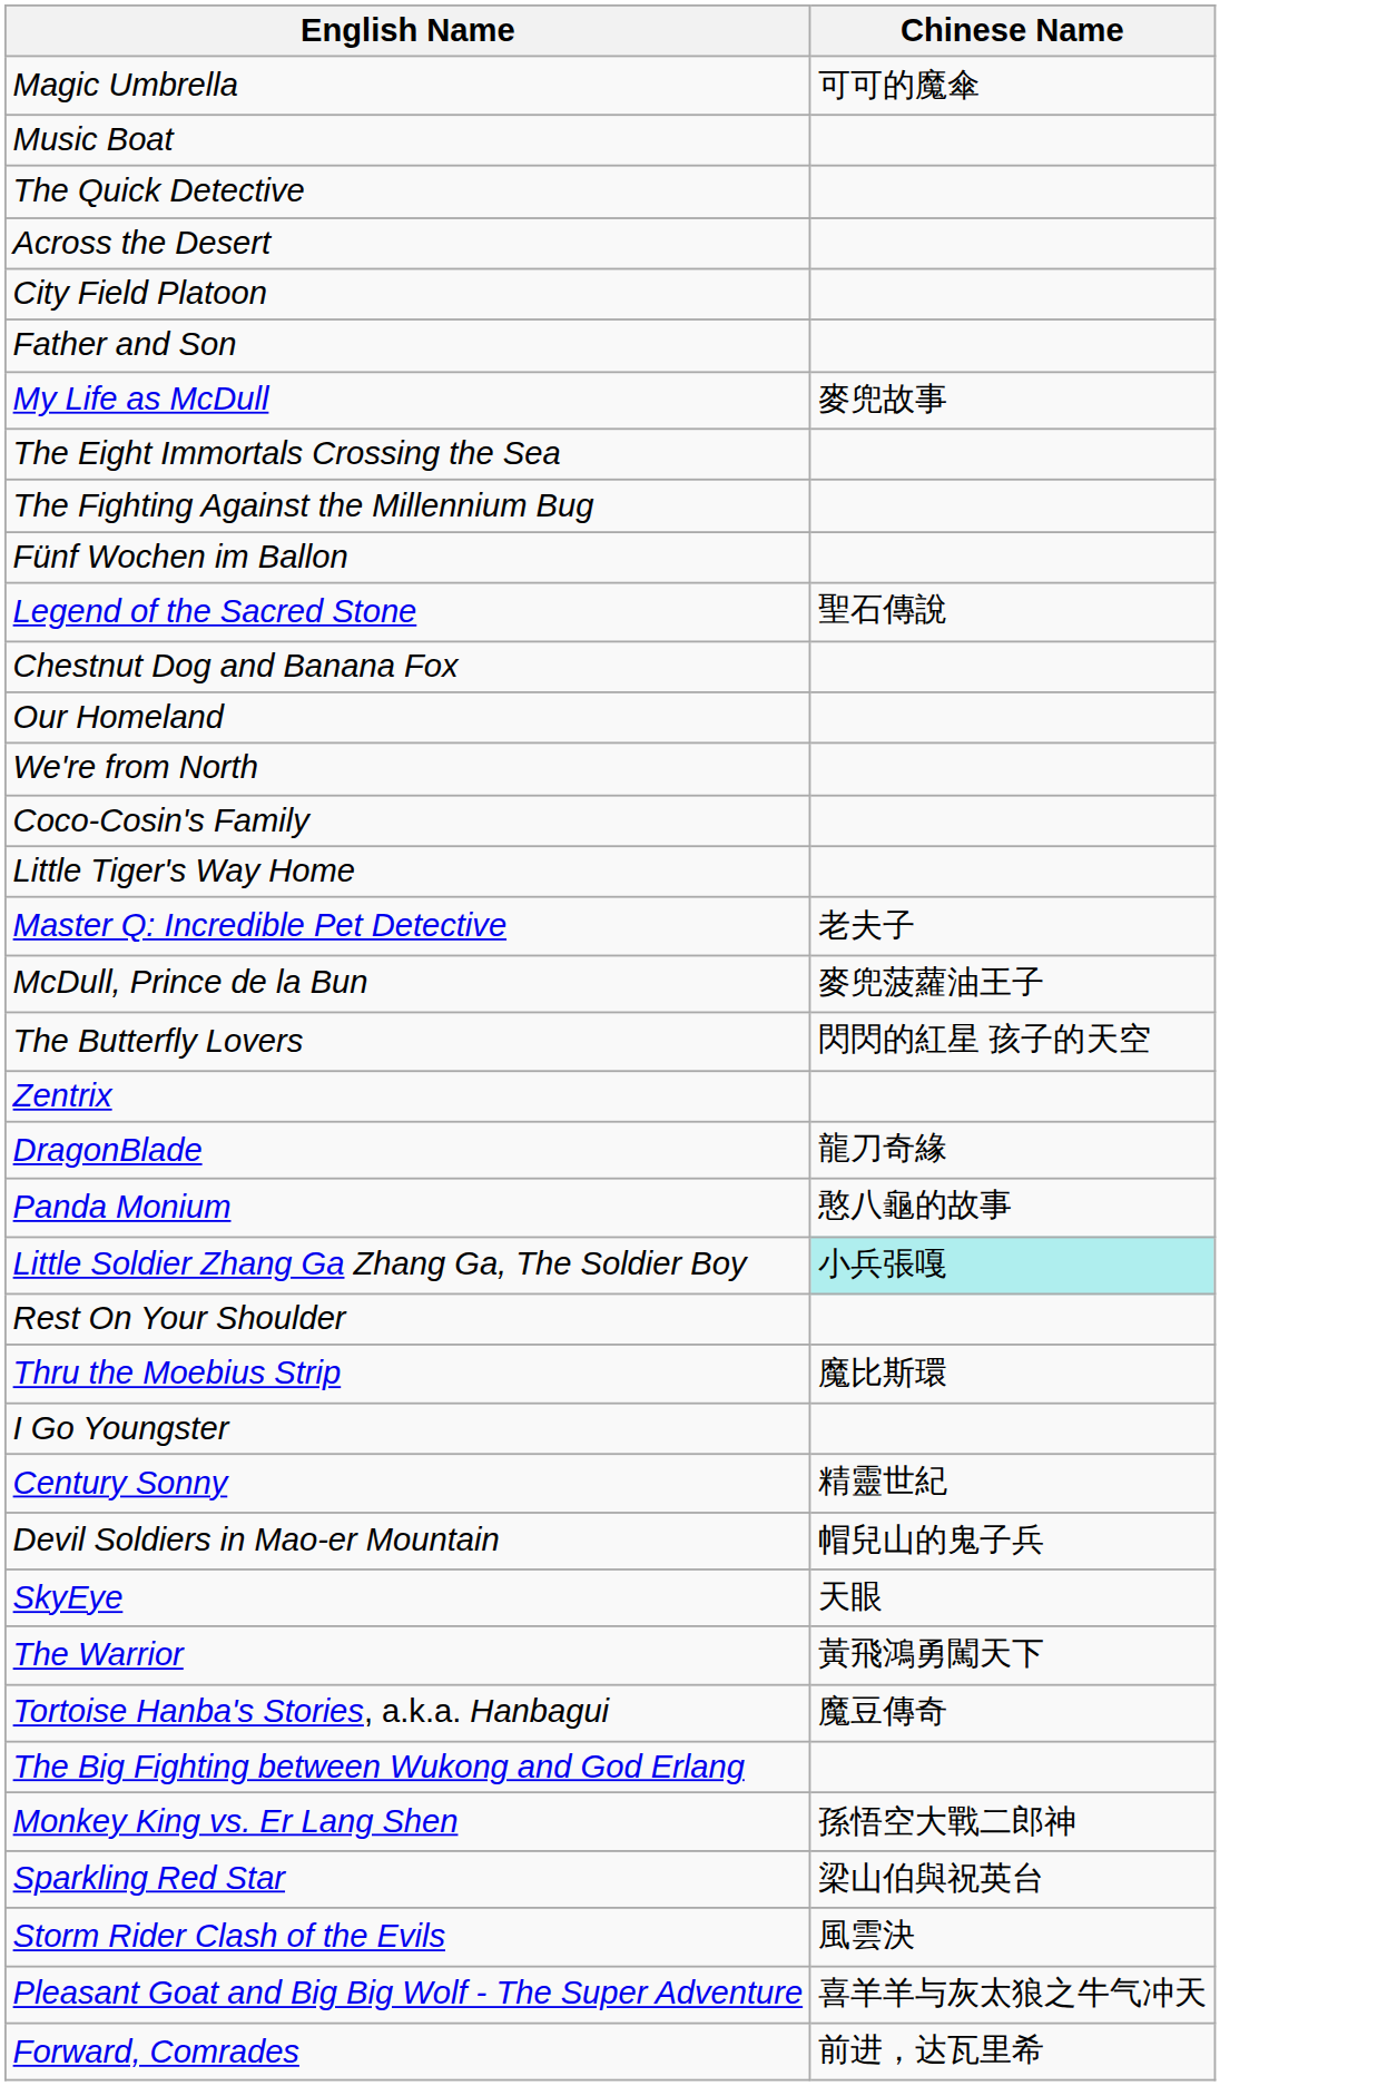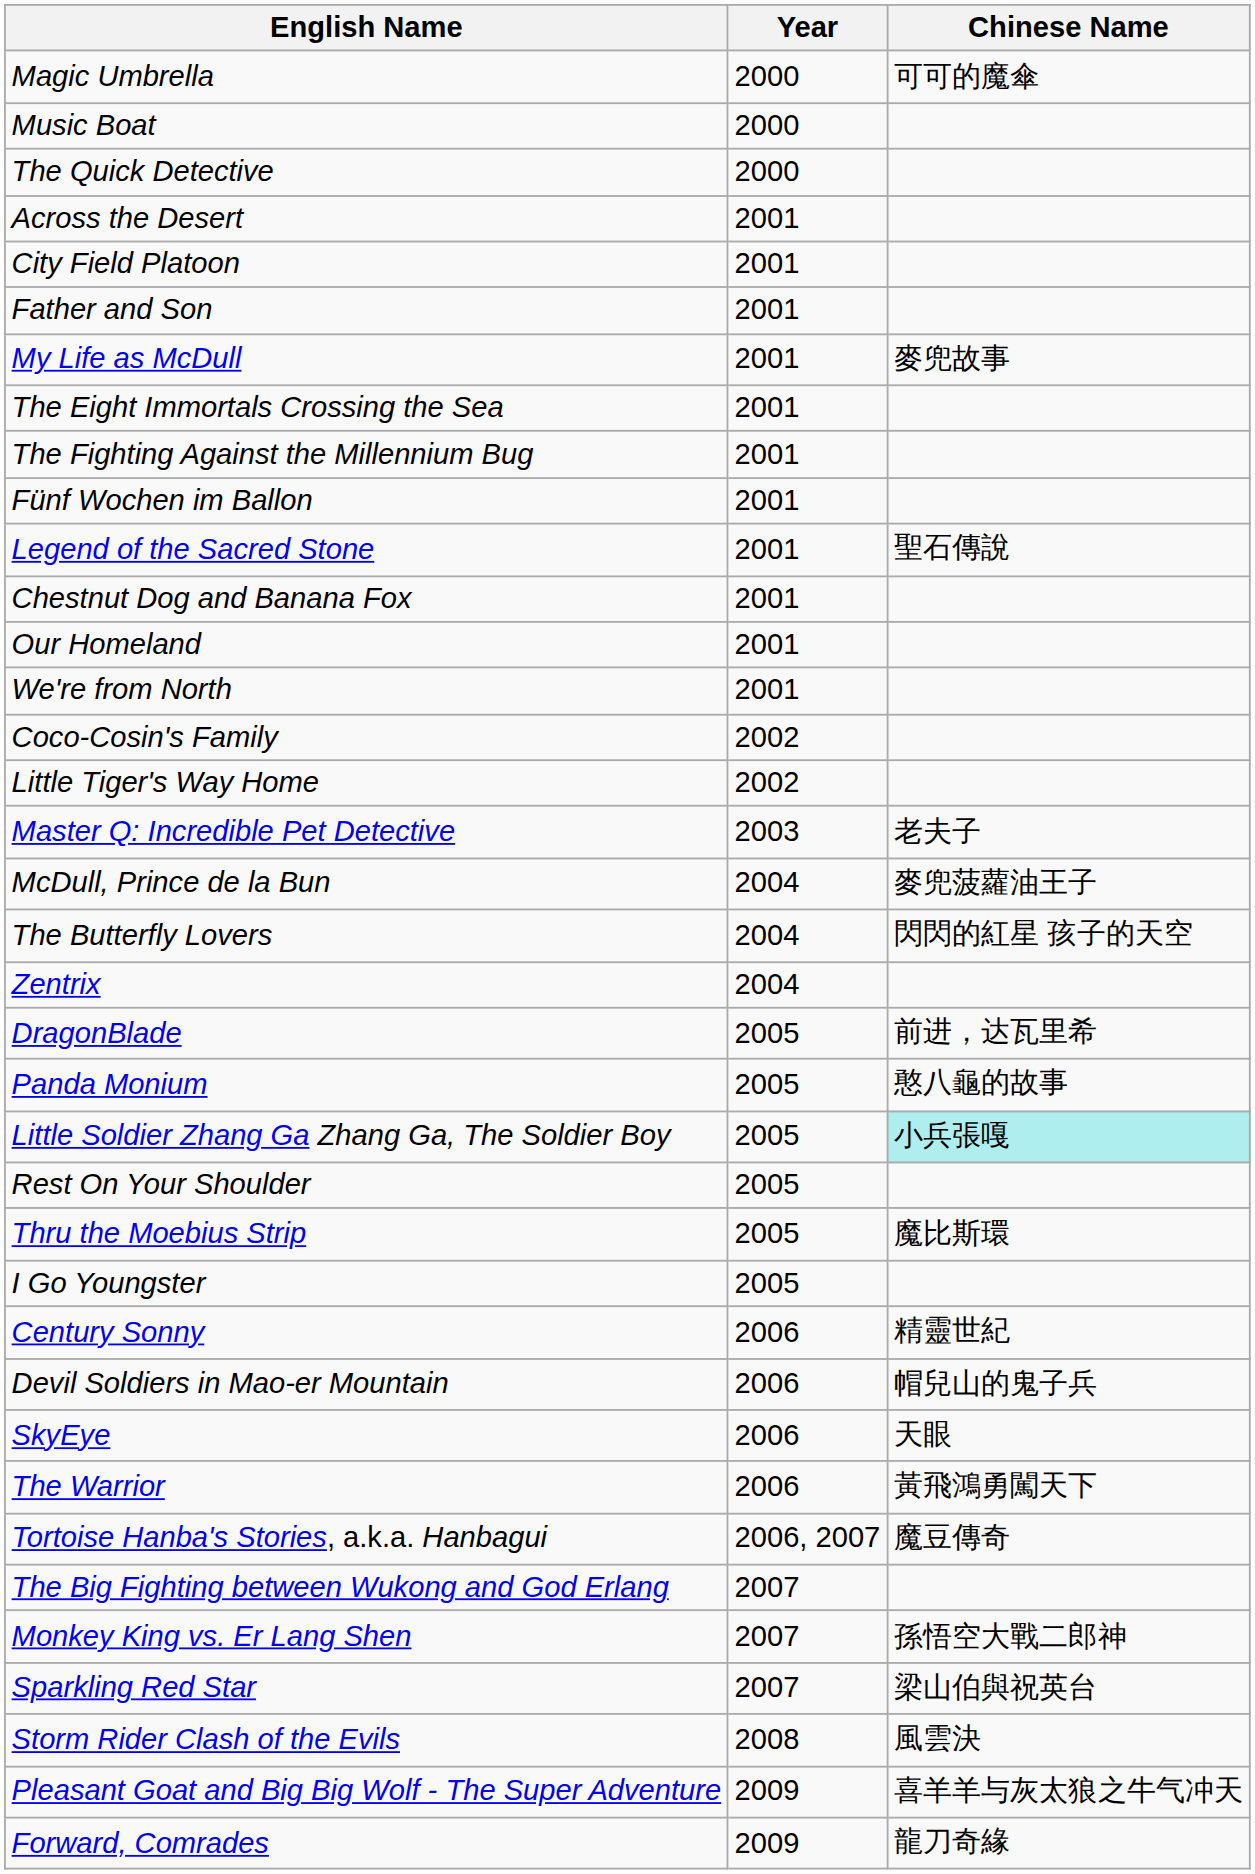 <table class="wikitable sortable">
 <tr>
 <th>English Name</th>
+<th>Year</th>
 <th>Chinese Name</th>
 </tr>
 <tr>
 <td><em>Magic Umbrella</em></td>
+<td>2000</td>
 <td>可可的魔傘</td>
 </tr>
 <tr>
 <td><em>Music Boat</em></td>
+<td>2000</td>
 <td></td>
 </tr>
 <tr>
 <td><em>The Quick Detective</em></td>
+<td>2000</td>
 <td></td>
 </tr>
 <tr>
 <td><em>Across the Desert</em></td>
+<td>2001</td>
 <td></td>
 </tr>
 <tr>
 <td><em>City Field Platoon</em></td>
+<td>2001</td>
 <td></td>
 </tr>
 <tr>
 <td><em>Father and Son</em></td>
+<td>2001</td>
 <td></td>
 </tr>
 <tr>
 <td><em><a href='#'>My Life as McDull</a></em></td>
+<td>2001</td>
 <td>麥兜故事</td>
 </tr>
 <tr>
 <td><em>The Eight Immortals Crossing the Sea</em></td>
+<td>2001</td>
 <td></td>
 </tr>
 <tr>
 <td><em>The Fighting Against the Millennium Bug</em></td>
+<td>2001</td>
 <td></td>
 </tr>
 <tr>
 <td><em>Fünf Wochen im Ballon</em></td>
+<td>2001</td>
 <td></td>
 </tr>
 <tr>
 <td><em><a href='#'>Legend of the Sacred Stone</a></em></td>
+<td>2001</td>
 <td>聖石傳說</td>
 </tr>
 <tr>
 <td><em>Chestnut Dog and Banana Fox</em></td>
+<td>2001</td>
 <td></td>
 </tr>
 <tr>
 <td><em>Our Homeland</em></td>
+<td>2001</td>
 <td></td>
 </tr>
 <tr>
 <td><em>We're from North</em></td>
+<td>2001</td>
 <td></td>
 </tr>
 <tr>
 <td><em>Coco-Cosin's Family</em></td>
+<td>2002</td>
 <td></td>
 </tr>
 <tr>
 <td><em>Little Tiger's Way Home</em></td>
+<td>2002</td>
 <td></td>
 </tr>
 <tr>
 <td><em><a href='#'>Master Q: Incredible Pet Detective</a></em></td>
+<td>2003</td>
 <td>老夫子</td>
 </tr>
 <tr>
 <td><em>McDull, Prince de la Bun</em></td>
+<td>2004</td>
 <td>麥兜菠蘿油王子</td>
 </tr>
 <tr>
 <td><em>The Butterfly Lovers</em></td>
+<td>2004</td>
 <td>閃閃的紅星 孩子的天空</td>
 </tr>
 <tr>
 <td><em><a href='#'>Zentrix</a></em></td>
+<td>2004</td>
 <td></td>
 </tr>
 <tr>
 <td><em><a href='#'>DragonBlade</a></em></td>
-<td>龍刀奇緣</td>
+<td>2005</td>
+<td>前进，达瓦里希</td>
 </tr>
 <tr>
 <td><em><a href='#'>Panda Monium</a></em></td>
+<td>2005</td>
 <td>憨八龜的故事</td>
 </tr>
 <tr>
 <td><em><a href='#'>Little Soldier Zhang Ga</a></em> <em>Zhang Ga, The Soldier Boy</em></td>
+<td>2005</td>
 <td style="background: paleturquoise;">小兵張嘎</td>
 </tr>
 <tr>
 <td><em>Rest On Your Shoulder</em></td>
+<td>2005</td>
 <td></td>
 </tr>
 <tr>
 <td><em><a href='#'>Thru the Moebius Strip</a></em></td>
+<td>2005</td>
 <td>魔比斯環</td>
 </tr>
 <tr>
 <td><em>I Go Youngster</em></td>
+<td>2005</td>
 <td></td>
 </tr>
 <tr>
 <td><em><a href='#'>Century Sonny</a></em></td>
+<td>2006</td>
 <td>精靈世紀</td>
 </tr>
 <tr>
 <td><em>Devil Soldiers in Mao-er Mountain</em></td>
+<td>2006</td>
 <td>帽兒山的鬼子兵</td>
 </tr>
 <tr>
 <td><em><a href='#'>SkyEye</a></em></td>
+<td>2006</td>
 <td>天眼</td>
 </tr>
 <tr>
 <td><em><a href='#'>The Warrior</a></em></td>
+<td>2006</td>
 <td>黃飛鴻勇闖天下</td>
 </tr>
 <tr>
 <td><em><a href='#'>Tortoise Hanba's Stories</a></em>, a.k.a. <em>Hanbagui</em></td>
+<td>2006, 2007</td>
 <td>魔豆傳奇</td>
 </tr>
 <tr>
 <td><em><a href='#'>The Big Fighting between Wukong and God Erlang</a></em></td>
+<td>2007</td>
 <td></td>
 </tr>
 <tr>
 <td><em><a href='#'>Monkey King vs. Er Lang Shen</a></em></td>
+<td>2007</td>
 <td>孫悟空大戰二郎神</td>
 </tr>
 <tr>
 <td><em><a href='#'>Sparkling Red Star</a></em></td>
+<td>2007</td>
 <td>梁山伯與祝英台</td>
 </tr>
 <tr>
 <td><em><a href='#'>Storm Rider Clash of the Evils</a></em></td>
+<td>2008</td>
 <td>風雲決</td>
 </tr>
 <tr>
 <td><em><a href='#'>Pleasant Goat and Big Big Wolf - The Super Adventure</a></em></td>
+<td>2009</td>
 <td>喜羊羊与灰太狼之牛气冲天</td>
 </tr>
 <tr>
 <td><em><a href='#'>Forward, Comrades</a></em></td>
-<td>前进，达瓦里希</td>
+<td>2009</td>
+<td>龍刀奇緣</td>
 </tr>
 </table>
